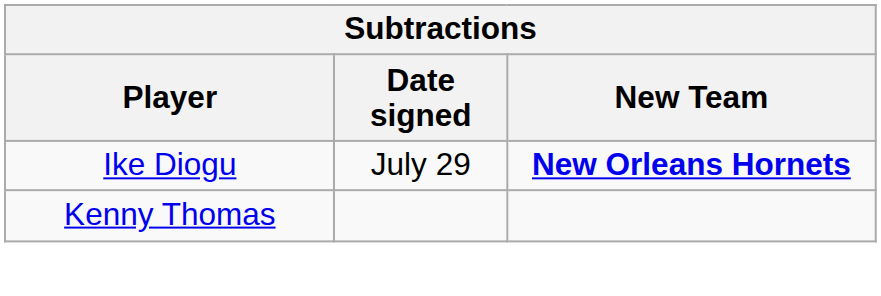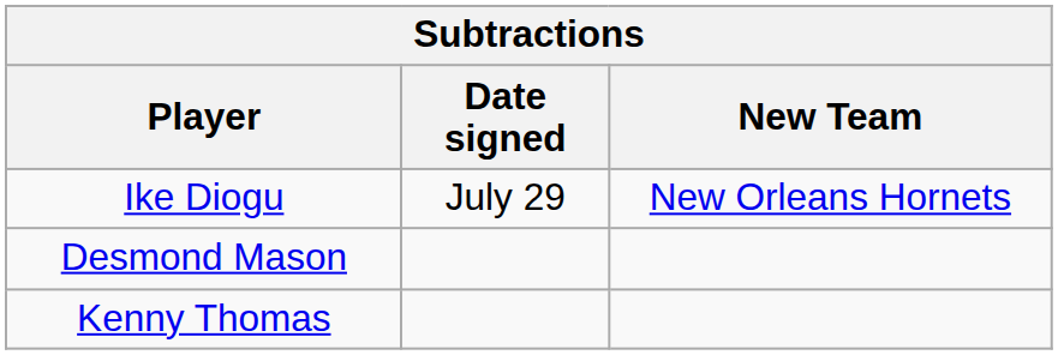 <table class="wikitable" style="text-align:center">
 <tr>
 <th colspan=3>Subtractions</th>
 </tr>
 <tr>
 <th style="width:160px">Player</th>
 <th style="width:80px">Date signed</th>
 <th style="width:180px">New Team</th>
 </tr>
 <tr>
 <td><a href='#'>Ike Diogu</a></td>
 <td>July 29</td>
-<td><strong><a href='#'>New Orleans Hornets</a></strong></td>
+<td><a href='#'>New Orleans Hornets</a></td>
+</tr>
+<tr>
+<td><a href='#'>Desmond Mason</a></td>
+<td></td>
+<td></td>
 </tr>
 <tr>
 <td><a href='#'>Kenny Thomas</a></td>
 <td></td>
 <td></td>
 </tr>
 </table>
